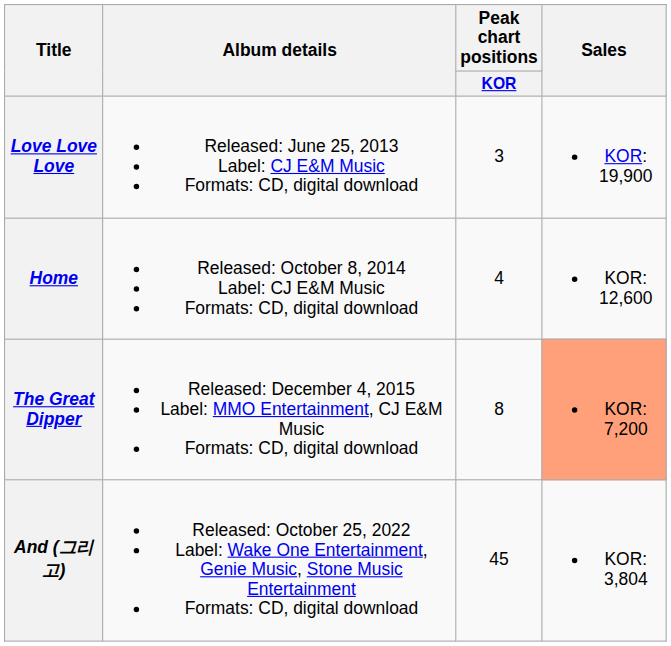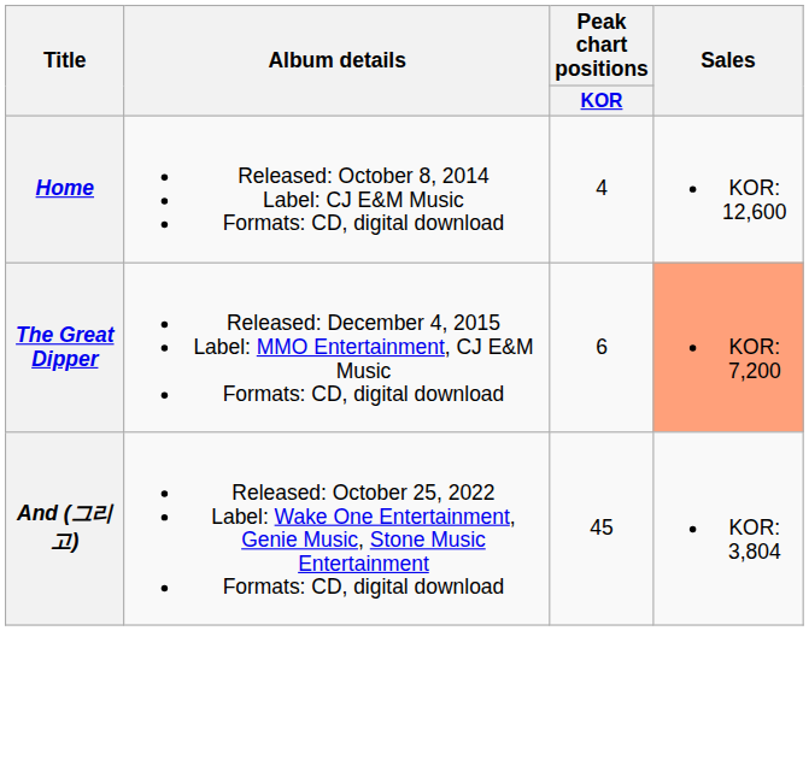 <table class="wikitable plainrowheaders" style="text-align:center;">
 <tr>
 <th scope="col" rowspan="2">Title</th>
 <th scope="col" rowspan="2">Album details</th>
 <th scope="col">Peak chart positions</th>
 <th scope="col" rowspan="2">Sales</th>
 </tr>
 <tr>
 <th scope="col" style="width:3em;font-size:90%;"><a href='#'>KOR</a><br></th>
 </tr>
 <tr>
-<th scope="row"><em><a href='#'>Love Love Love</a></em></th>
-<td><br><ul><li>Released: June 25, 2013</li><li>Label: <a href='#'>CJ E&M Music</a></li><li>Formats: CD, digital download</li></ul></td>
-<td>3</td>
-<td><br><ul><li><a href='#'>KOR</a>: 19,900</li></ul></td>
-</tr>
-<tr>
 <th scope="row"><em><a href='#'>Home</a></em></th>
 <td><br><ul><li>Released: October 8, 2014</li><li>Label: CJ E&M Music</li><li>Formats: CD, digital download</li></ul></td>
 <td>4</td>
 <td><br><ul><li>KOR: 12,600</li></ul></td>
 </tr>
 <tr>
 <th scope="row"><em><a href='#'>The Great Dipper</a></em></th>
 <td><br><ul><li>Released: December 4, 2015</li><li>Label: <a href='#'>MMO Entertainment</a>, CJ E&M Music</li><li>Formats: CD, digital download</li></ul></td>
-<td>8</td>
+<td>6</td>
 <td style="background: lightsalmon;"><br><ul><li>KOR: 7,200</li></ul></td>
 </tr>
 <tr>
 <th scope="row"><em>And (그리고)</em></th>
 <td><br><ul><li>Released: October 25, 2022</li><li>Label: <a href='#'>Wake One Entertainment</a>, <a href='#'>Genie Music</a>, <a href='#'>Stone Music Entertainment</a></li><li>Formats: CD, digital download</li></ul></td>
 <td>45</td>
 <td><br><ul><li>KOR: 3,804</li></ul></td>
 </tr>
 </table>
